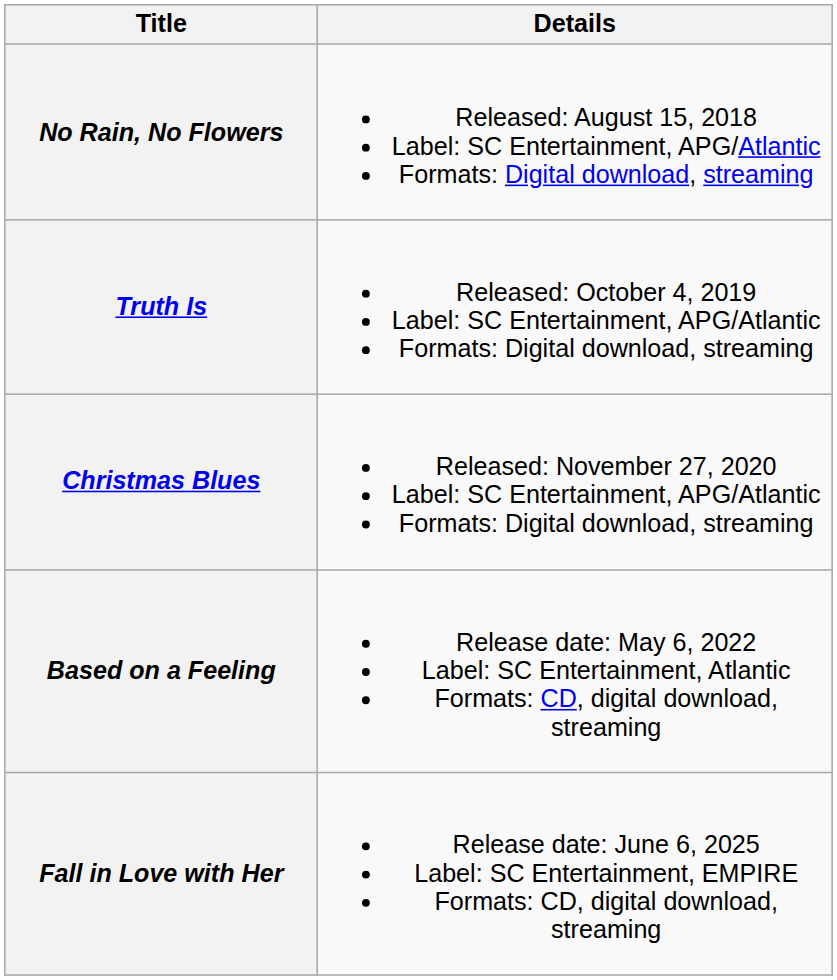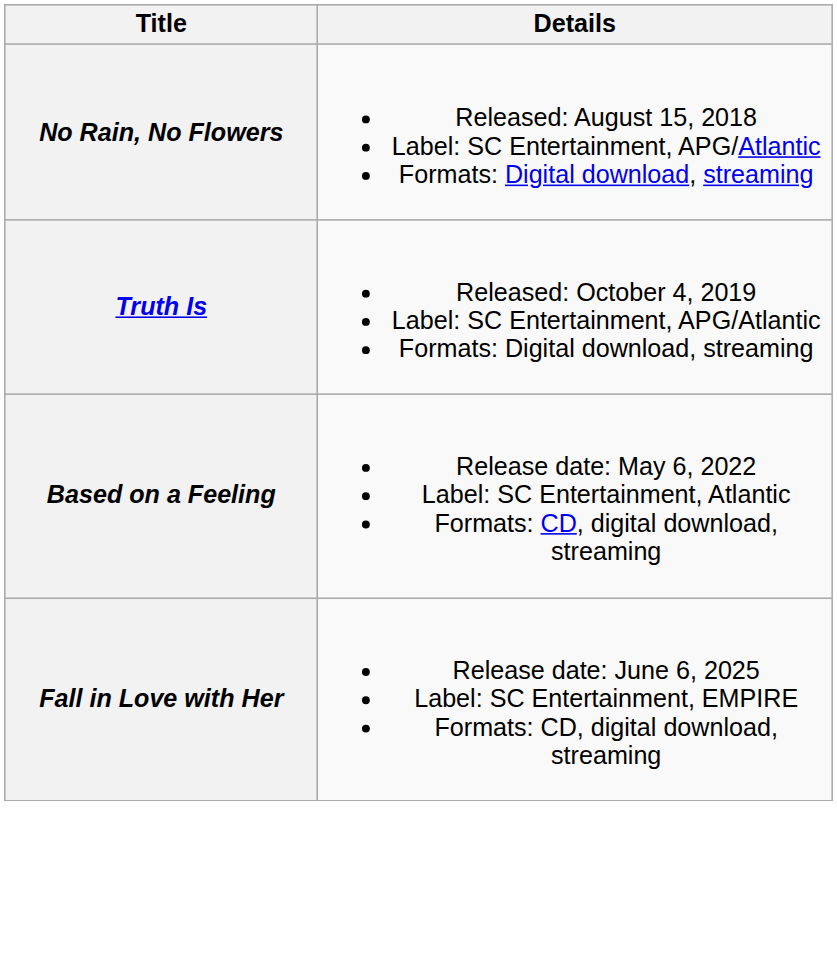 <table class="wikitable plainrowheaders" style="text-align:center;">
 <tr>
 <th scope="col" rowspan="1" style="width:12em;">Title</th>
 <th scope="col" rowspan="1" style="width:20em;">Details</th>
 </tr>
 <tr>
 <th scope="row"><em>No Rain, No Flowers</em></th>
 <td><br><ul><li>Released: August 15, 2018</li><li>Label: SC Entertainment, APG/<a href='#'>Atlantic</a></li><li>Formats: <a href='#'>Digital download</a>, <a href='#'>streaming</a></li></ul></td>
 </tr>
 <tr>
 <th scope="row"><em><a href='#'>Truth Is</a></em></th>
 <td><br><ul><li>Released: October 4, 2019</li><li>Label: SC Entertainment, APG/Atlantic</li><li>Formats: Digital download, streaming</li></ul></td>
 </tr>
 <tr>
-<th scope="row"><em><a href='#'>Christmas Blues</a></em></th>
-<td><br><ul><li>Released: November 27, 2020</li><li>Label: SC Entertainment, APG/Atlantic</li><li>Formats: Digital download, streaming</li></ul></td>
-</tr>
-<tr>
 <th scope="row"><em>Based on a Feeling</em></th>
 <td><br><ul><li>Release date: May 6, 2022</li><li>Label: SC Entertainment, Atlantic</li><li>Formats: <a href='#'>CD</a>, digital download, streaming</li></ul></td>
 </tr>
 <tr>
 <th scope="row"><em>Fall in Love with Her</em></th>
 <td><br><ul><li>Release date: June 6, 2025</li><li>Label: SC Entertainment, EMPIRE</li><li>Formats: CD, digital download, streaming</li></ul></td>
 </tr>
 </table>
